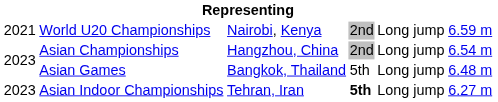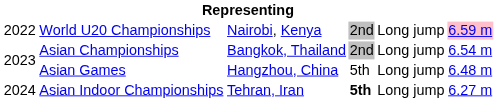 <table>
 <tr>
 <th colspan="6">Representing </th>
 </tr>
 <tr>
-<td>2021</td>
+<td>2022</td>
 <td><a href='#'>World U20 Championships</a></td>
 <td><a href='#'>Nairobi</a>, <a href='#'>Kenya</a></td>
 <td bgcolor=silver>2nd</td>
 <td>Long jump</td>
-<td><a href='#'>6.59 m</a> </td>
+<td style="background: pink;"><a href='#'>6.59 m</a> </td>
 </tr>
 <tr>
 <td rowspan=2>2023</td>
 <td><a href='#'>Asian  Championships</a></td>
-<td><a href='#'>Hangzhou, China</a></td>
+<td><a href='#'>Bangkok, Thailand</a></td>
 <td bgcolor=silver>2nd</td>
 <td>Long jump</td>
 <td><a href='#'>6.54 m</a></td>
 </tr>
 <tr>
 <td><a href='#'>Asian Games</a></td>
-<td><a href='#'>Bangkok, Thailand</a></td>
+<td><a href='#'>Hangzhou, China</a></td>
 <td>5th</td>
 <td>Long jump</td>
 <td><a href='#'>6.48 m</a></td>
 </tr>
 <tr>
-<td>2023</td>
+<td>2024</td>
 <td><a href='#'>Asian Indoor Championships</a></td>
 <td><a href='#'>Tehran, Iran</a></td>
 <td><strong>5th</strong></td>
 <td>Long jump</td>
 <td><a href='#'>6.27 m</a></td>
 </tr>
 </table>
